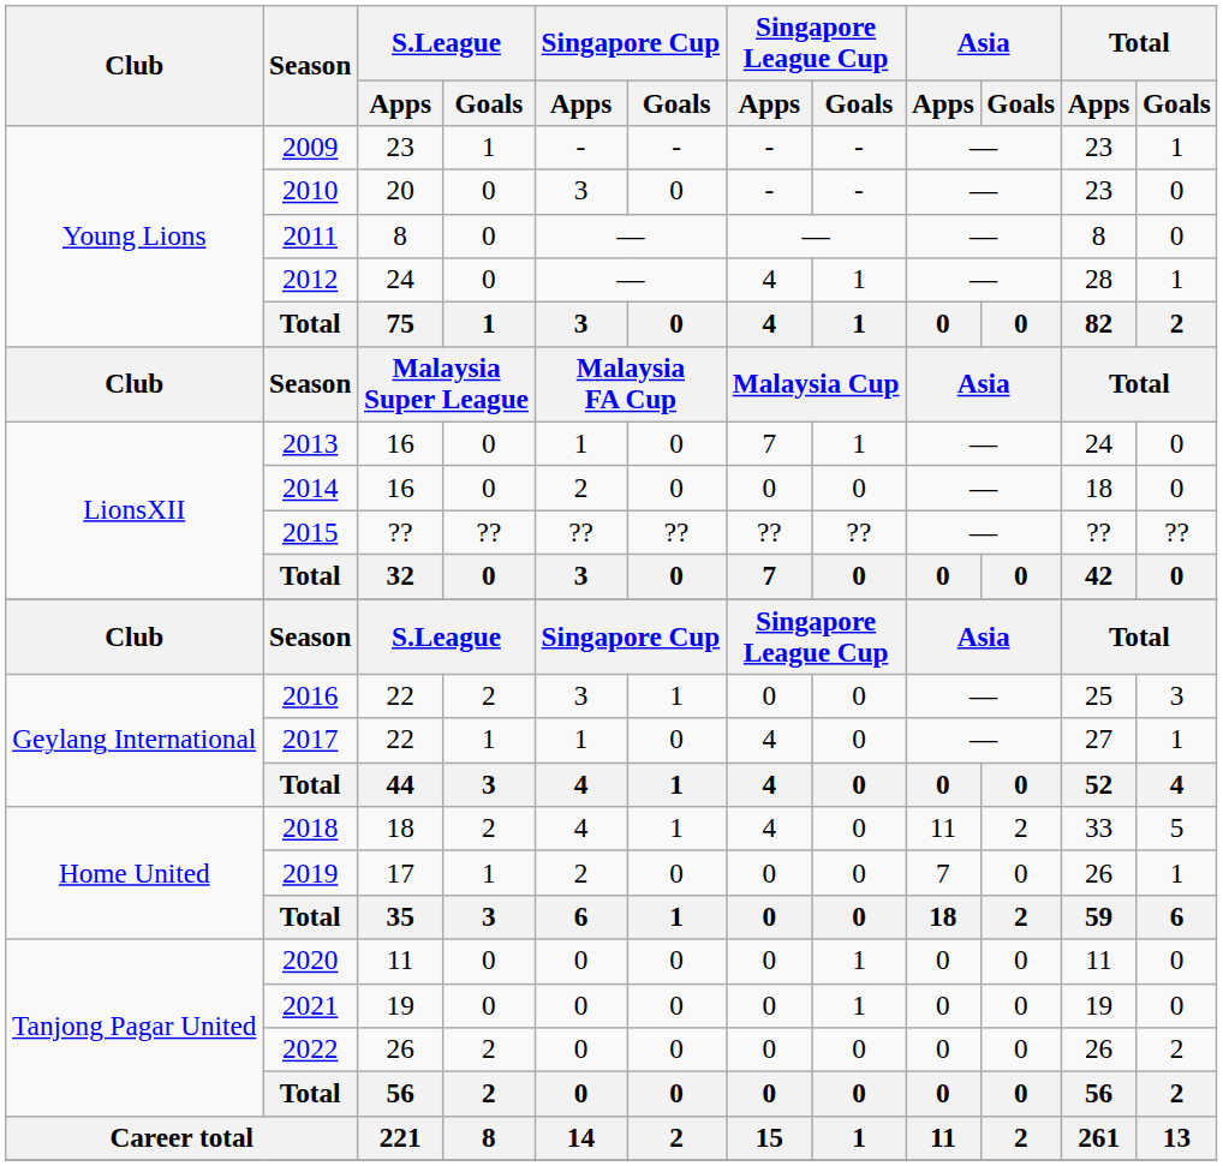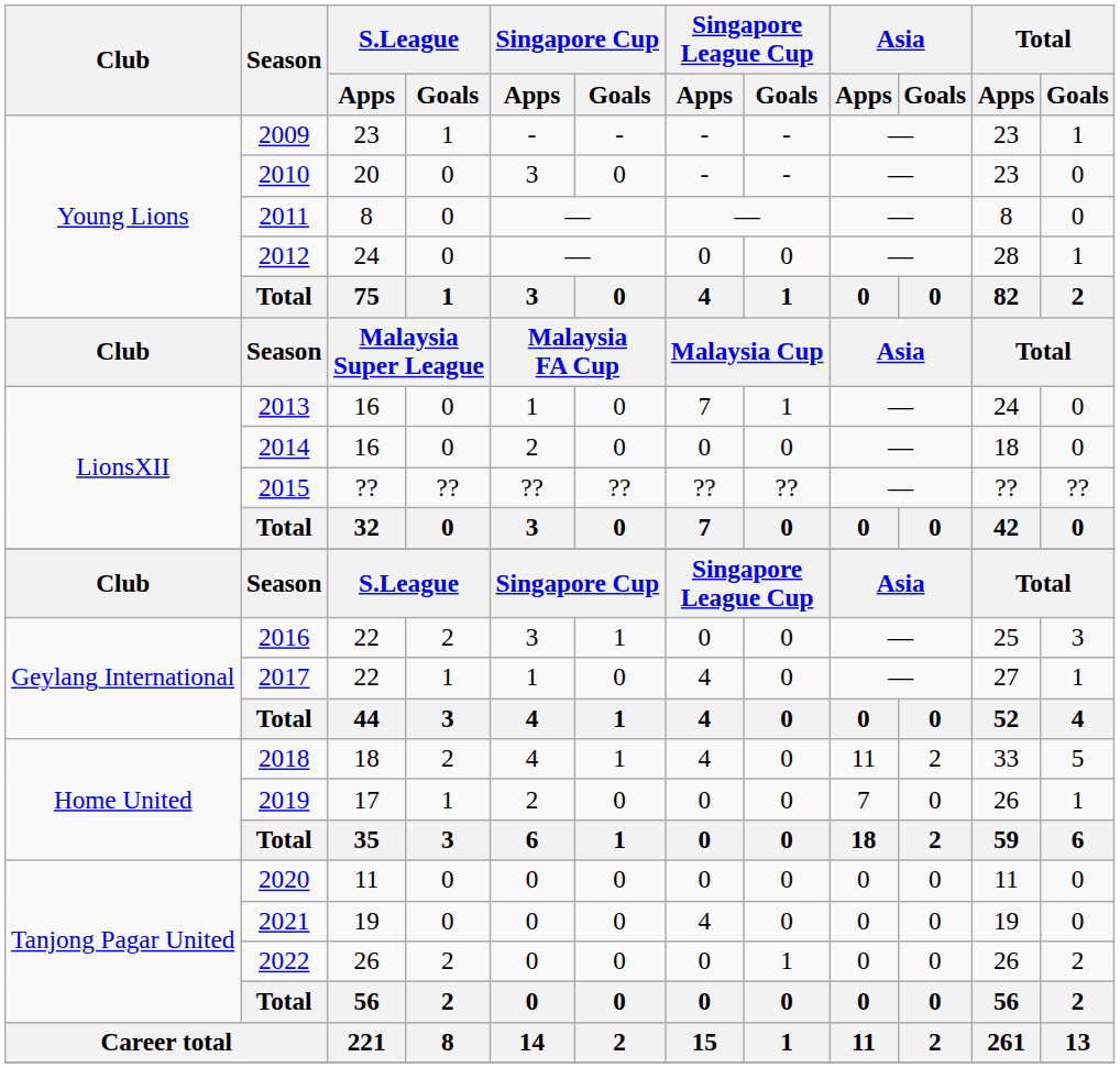 <table class="wikitable" style="text-align:center">
 <tr>
 <th rowspan="2">Club</th>
 <th rowspan="2">Season</th>
 <th colspan="2"><a href='#'>S.League</a></th>
 <th colspan="2"><a href='#'>Singapore Cup</a></th>
 <th colspan="2"><a href='#'>Singapore<br>League Cup</a></th>
 <th colspan="2"><a href='#'>Asia</a></th>
 <th colspan="2">Total</th>
 </tr>
 <tr>
 <th>Apps</th>
 <th>Goals</th>
 <th>Apps</th>
 <th>Goals</th>
 <th>Apps</th>
 <th>Goals</th>
 <th>Apps</th>
 <th>Goals</th>
 <th>Apps</th>
 <th>Goals</th>
 </tr>
 <tr>
 <td rowspan="5"><a href='#'>Young Lions</a></td>
 <td><a href='#'>2009</a></td>
 <td>23</td>
 <td>1</td>
 <td>-</td>
 <td>-</td>
 <td>-</td>
 <td>-</td>
 <td colspan='2'>—</td>
 <td>23</td>
 <td>1</td>
 </tr>
 <tr>
 <td><a href='#'>2010</a></td>
 <td>20</td>
 <td>0</td>
 <td>3</td>
 <td>0</td>
 <td>-</td>
 <td>-</td>
 <td colspan='2'>—</td>
 <td>23</td>
 <td>0</td>
 </tr>
 <tr>
 <td><a href='#'>2011</a></td>
 <td>8</td>
 <td>0</td>
 <td colspan='2'>—</td>
 <td colspan='2'>—</td>
 <td colspan='2'>—</td>
 <td>8</td>
 <td>0</td>
 </tr>
 <tr>
 <td><a href='#'>2012</a></td>
 <td>24</td>
 <td>0</td>
 <td colspan='2'>—</td>
-<td>4</td>
-<td>1</td>
+<td>0</td>
+<td>0</td>
 <td colspan='2'>—</td>
 <td>28</td>
 <td>1</td>
 </tr>
 <tr>
 <th>Total</th>
 <th>75</th>
 <th>1</th>
 <th>3</th>
 <th>0</th>
 <th>4</th>
 <th>1</th>
 <th>0</th>
 <th>0</th>
 <th>82</th>
 <th>2</th>
 </tr>
 <tr>
 <th>Club</th>
 <th>Season</th>
 <th colspan="2"><a href='#'>Malaysia<br>Super League</a></th>
 <th colspan="2"><a href='#'>Malaysia<br>FA Cup</a></th>
 <th colspan="2"><a href='#'>Malaysia Cup</a></th>
 <th colspan="2"><a href='#'>Asia</a></th>
 <th colspan="2">Total</th>
 </tr>
 <tr>
 <td rowspan="4"><a href='#'>LionsXII</a></td>
 <td><a href='#'>2013</a></td>
 <td>16</td>
 <td>0</td>
 <td>1</td>
 <td>0</td>
 <td>7</td>
 <td>1</td>
 <td colspan='2'>—</td>
 <td>24</td>
 <td>0</td>
 </tr>
 <tr>
 <td><a href='#'>2014</a></td>
 <td>16</td>
 <td>0</td>
 <td>2</td>
 <td>0</td>
 <td>0</td>
 <td>0</td>
 <td colspan='2'>—</td>
 <td>18</td>
 <td>0</td>
 </tr>
 <tr>
 <td><a href='#'>2015</a></td>
 <td>??</td>
 <td>??</td>
 <td>??</td>
 <td>??</td>
 <td>??</td>
 <td>??</td>
 <td colspan='2'>—</td>
 <td>??</td>
 <td>??</td>
 </tr>
 <tr>
 <th>Total</th>
 <th>32</th>
 <th>0</th>
 <th>3</th>
 <th>0</th>
 <th>7</th>
 <th>0</th>
 <th>0</th>
 <th>0</th>
 <th>42</th>
 <th>0</th>
 </tr>
 <tr>
 </tr>
 <tr>
 <th>Club</th>
 <th>Season</th>
 <th colspan="2"><a href='#'>S.League</a></th>
 <th colspan="2"><a href='#'>Singapore Cup</a></th>
 <th colspan="2"><a href='#'>Singapore<br>League Cup</a></th>
 <th colspan="2"><a href='#'>Asia</a></th>
 <th colspan="2">Total</th>
 </tr>
 <tr>
 <td rowspan="3"><a href='#'>Geylang International</a></td>
 <td><a href='#'>2016</a></td>
 <td>22</td>
 <td>2</td>
 <td>3</td>
 <td>1</td>
 <td>0</td>
 <td>0</td>
 <td colspan='2'>—</td>
 <td>25</td>
 <td>3</td>
 </tr>
 <tr>
 <td><a href='#'>2017</a></td>
 <td>22</td>
 <td>1</td>
 <td>1</td>
 <td>0</td>
 <td>4</td>
 <td>0</td>
 <td colspan='2'>—</td>
 <td>27</td>
 <td>1</td>
 </tr>
 <tr>
 <th>Total</th>
 <th>44</th>
 <th>3</th>
 <th>4</th>
 <th>1</th>
 <th>4</th>
 <th>0</th>
 <th>0</th>
 <th>0</th>
 <th>52</th>
 <th>4</th>
 </tr>
 <tr>
 <td rowspan="3"><a href='#'>Home United</a></td>
 <td><a href='#'>2018</a></td>
 <td>18</td>
 <td>2</td>
 <td>4</td>
 <td>1</td>
 <td>4</td>
 <td>0</td>
 <td>11</td>
 <td>2</td>
 <td>33</td>
 <td>5</td>
 </tr>
 <tr>
 <td><a href='#'>2019</a></td>
 <td>17</td>
 <td>1</td>
 <td>2</td>
 <td>0</td>
 <td>0</td>
 <td>0</td>
 <td>7</td>
 <td>0</td>
 <td>26</td>
 <td>1</td>
 </tr>
 <tr>
 <th>Total</th>
 <th>35</th>
 <th>3</th>
 <th>6</th>
 <th>1</th>
 <th>0</th>
 <th>0</th>
 <th>18</th>
 <th>2</th>
 <th>59</th>
 <th>6</th>
 </tr>
 <tr>
 <td rowspan="4"><a href='#'>Tanjong Pagar United</a></td>
 <td><a href='#'>2020</a></td>
 <td>11</td>
 <td>0</td>
 <td>0</td>
 <td>0</td>
 <td>0</td>
-<td>1</td>
+<td>0</td>
 <td>0</td>
 <td>0</td>
 <td>11</td>
 <td>0</td>
 </tr>
 <tr>
 <td><a href='#'>2021</a></td>
 <td>19</td>
 <td>0</td>
 <td>0</td>
 <td>0</td>
+<td>4</td>
 <td>0</td>
-<td>1</td>
 <td>0</td>
 <td>0</td>
 <td>19</td>
 <td>0</td>
 </tr>
 <tr>
 <td><a href='#'>2022</a></td>
 <td>26</td>
 <td>2</td>
 <td>0</td>
 <td>0</td>
 <td>0</td>
-<td>0</td>
+<td>1</td>
 <td>0</td>
 <td>0</td>
 <td>26</td>
 <td>2</td>
 </tr>
 <tr>
 <th>Total</th>
 <th>56</th>
 <th>2</th>
 <th>0</th>
 <th>0</th>
 <th>0</th>
 <th>0</th>
 <th>0</th>
 <th>0</th>
 <th>56</th>
 <th>2</th>
 </tr>
 <tr>
 <th colspan="2">Career total</th>
 <th>221</th>
 <th>8</th>
 <th>14</th>
 <th>2</th>
 <th>15</th>
 <th>1</th>
 <th>11</th>
 <th>2</th>
 <th>261</th>
 <th>13</th>
 </tr>
 <tr>
 </tr>
 </table>
